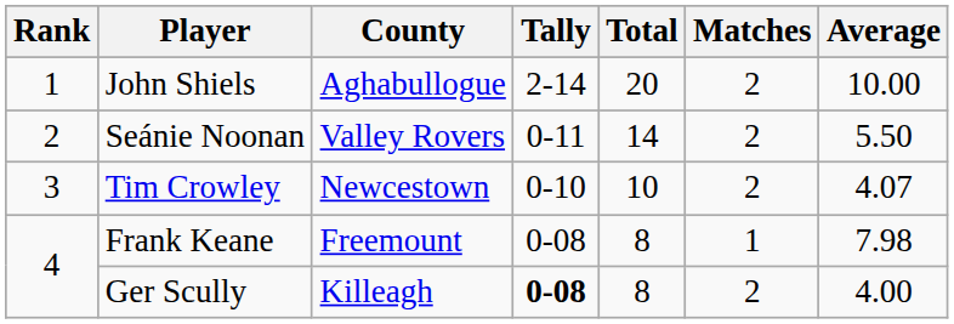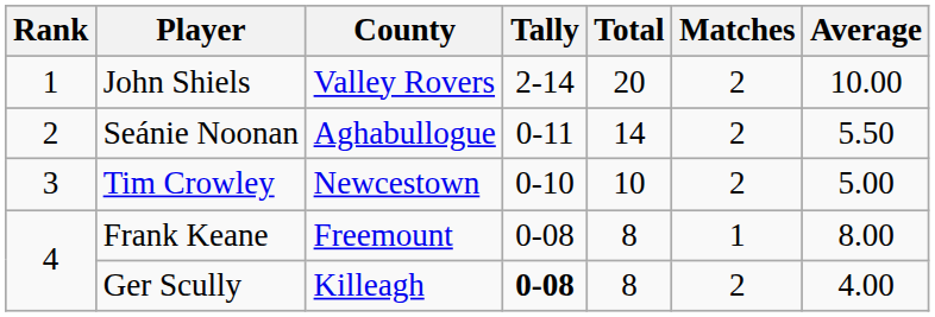 <table class="wikitable">
 <tr>
 <th>Rank</th>
 <th>Player</th>
 <th>County</th>
 <th>Tally</th>
 <th>Total</th>
 <th>Matches</th>
 <th>Average</th>
 </tr>
 <tr>
 <td rowspan=1 align=center>1</td>
 <td>John Shiels</td>
-<td><a href='#'>Aghabullogue</a></td>
+<td><a href='#'>Valley Rovers</a></td>
 <td align=center>2-14</td>
 <td align=center>20</td>
 <td align=center>2</td>
 <td align=center>10.00</td>
 </tr>
 <tr>
 <td rowspan=1 align=center>2</td>
 <td>Seánie Noonan</td>
-<td><a href='#'>Valley Rovers</a></td>
+<td><a href='#'>Aghabullogue</a></td>
 <td align=center>0-11</td>
 <td align=center>14</td>
 <td align=center>2</td>
 <td align=center>5.50</td>
 </tr>
 <tr>
 <td rowspan=1 align=center>3</td>
 <td><a href='#'>Tim Crowley</a></td>
 <td><a href='#'>Newcestown</a></td>
 <td align=center>0-10</td>
 <td align=center>10</td>
 <td align=center>2</td>
-<td align=center>4.07</td>
+<td align=center>5.00</td>
 </tr>
 <tr>
 <td rowspan=2 align=center>4</td>
 <td>Frank Keane</td>
 <td><a href='#'>Freemount</a></td>
 <td align=center>0-08</td>
 <td align=center>8</td>
 <td align=center>1</td>
-<td align=center>7.98</td>
+<td align=center>8.00</td>
 </tr>
 <tr>
 <td>Ger Scully</td>
 <td><a href='#'>Killeagh</a></td>
 <td align=center><strong>0-08</strong></td>
 <td align=center>8</td>
 <td align=center>2</td>
 <td align=center>4.00</td>
 </tr>
 </table>
